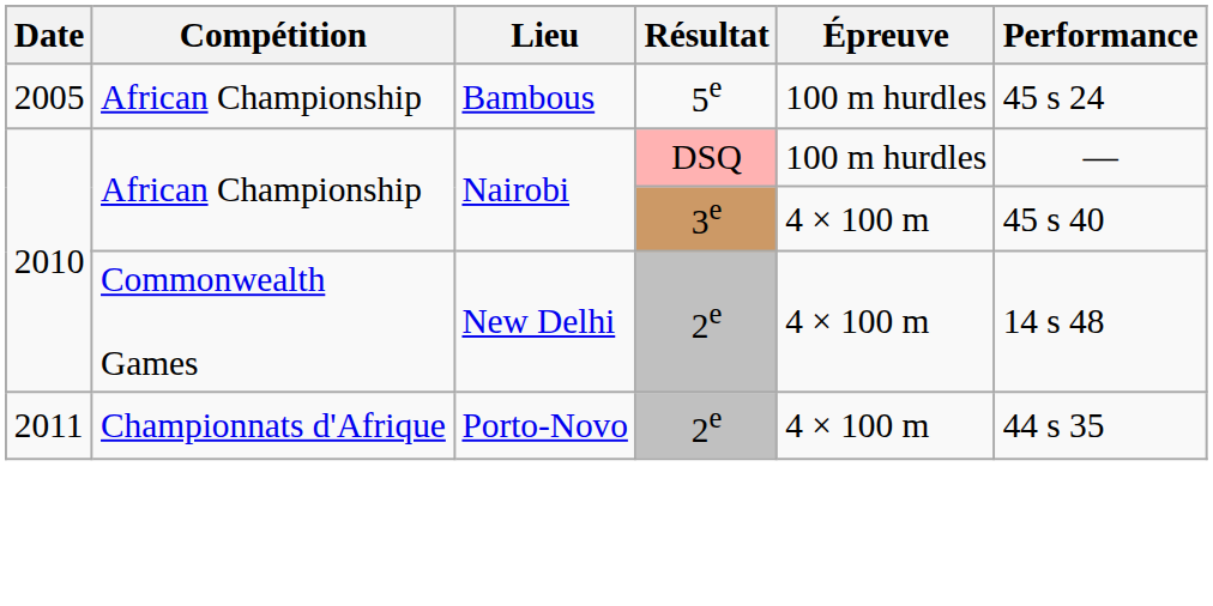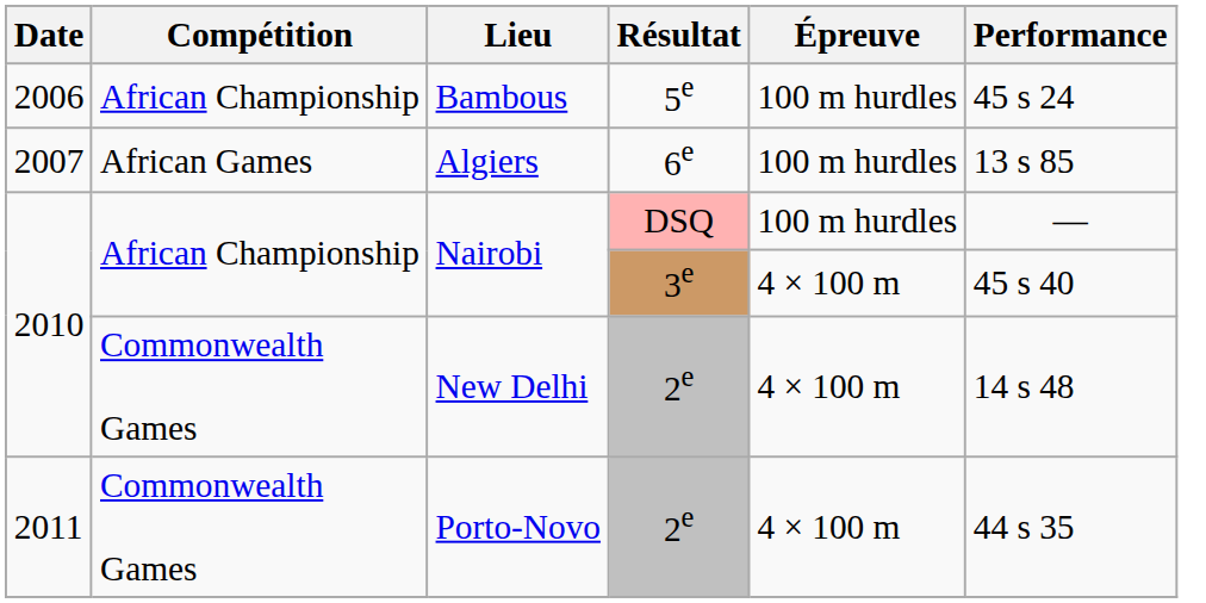 <table class="wikitable" style="border-collapse: collapse; font-size: 95%;">
 <tr>
 <th scope="col">Date</th>
 <th scope="col">Compétition</th>
 <th scope="col">Lieu</th>
 <th scope="col">Résultat</th>
 <th scope="col">Épreuve</th>
 <th scope="col">Performance</th>
 </tr>
 <tr>
-<td>2005</td>
+<td>2006</td>
 <td><a href='#'>African</a> Championship</td>
 <td><a href='#'>Bambous</a></td>
 <td align="center"><abbr>5<sup>e</sup></abbr><abbr></abbr></td>
 <td>100 m hurdles</td>
 <td>45 s 24</td>
+</tr>
+<tr>
+<td>2007</td>
+<td>African Games</td>
+<td><a href='#'>Algiers</a></td>
+<td align="center"><abbr>6<sup>e</sup></abbr><abbr></abbr></td>
+<td>100 m hurdles</td>
+<td>13 s 85</td>
 </tr>
 <tr>
 <td rowspan="3">2010</td>
 <td rowspan="2"><a href='#'>African</a> Championship</td>
 <td rowspan="2"><a href='#'>Nairobi</a></td>
 <td align="center" bgcolor="ffb2b2">DSQ</td>
 <td>100 m hurdles</td>
 <td align="center">—</td>
 </tr>
 <tr>
 <td align="center" bgcolor="cc9966"><abbr>3<sup>e</sup></abbr><abbr></abbr></td>
 <td>4 × 100 m</td>
 <td>45 s 40</td>
 </tr>
 <tr>
 <td><a href='#'>Commonwealth</a> <br><br>Games</td>
 <td><a href='#'>New Delhi</a></td>
 <td align="center" bgcolor="silver"><abbr>2<sup>e</sup></abbr><abbr></abbr></td>
 <td>4 × 100 m</td>
 <td>14 s 48</td>
 </tr>
 <tr>
 <td>2011</td>
-<td><a href='#'>Championnats d'Afrique</a></td>
+<td><a href='#'>Commonwealth</a> <br><br>Games</td>
 <td><a href='#'>Porto-Novo</a></td>
 <td align="center" bgcolor="silver"><abbr>2<sup>e</sup></abbr><abbr></abbr></td>
 <td>4 × 100 m</td>
 <td>44 s 35</td>
 </tr>
 </table>
